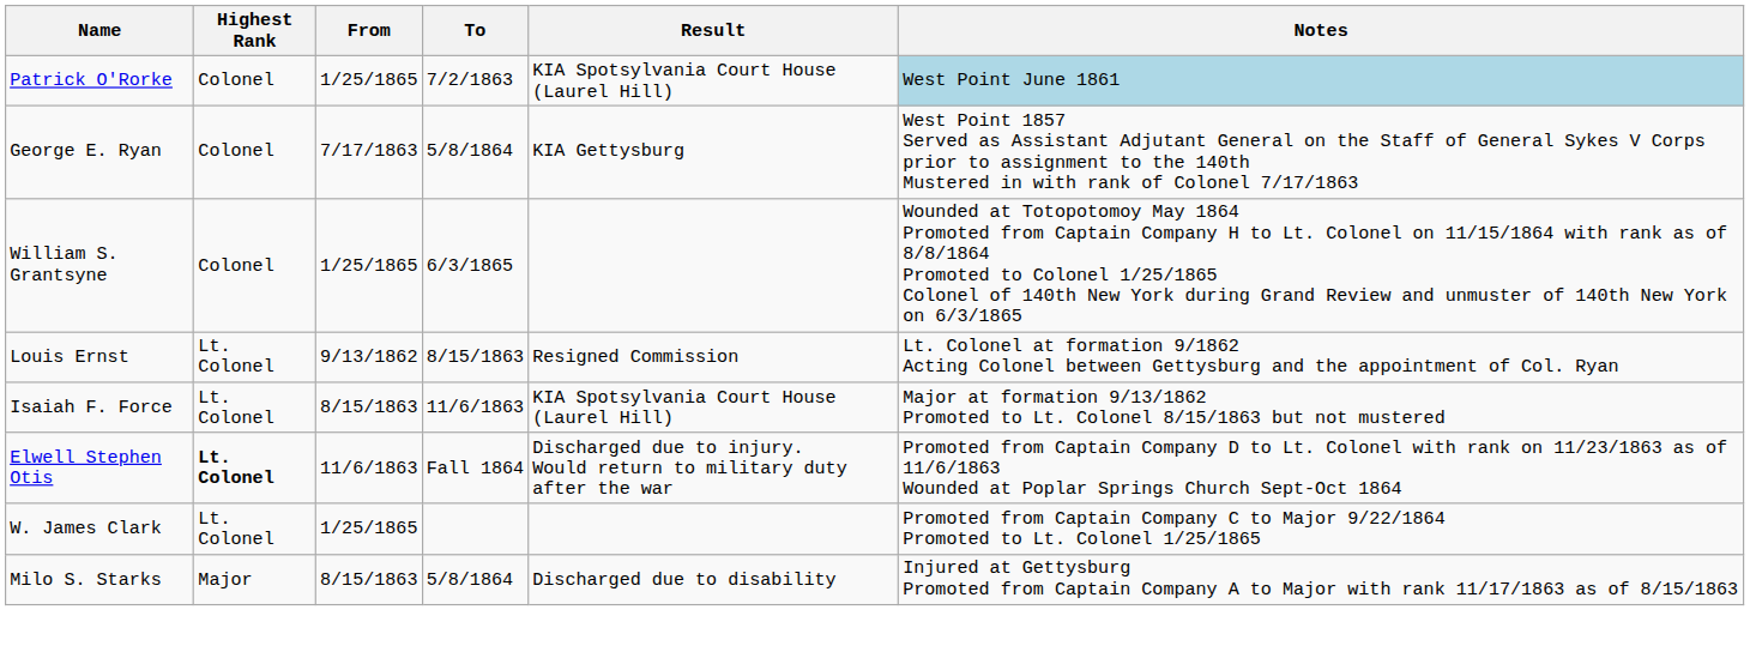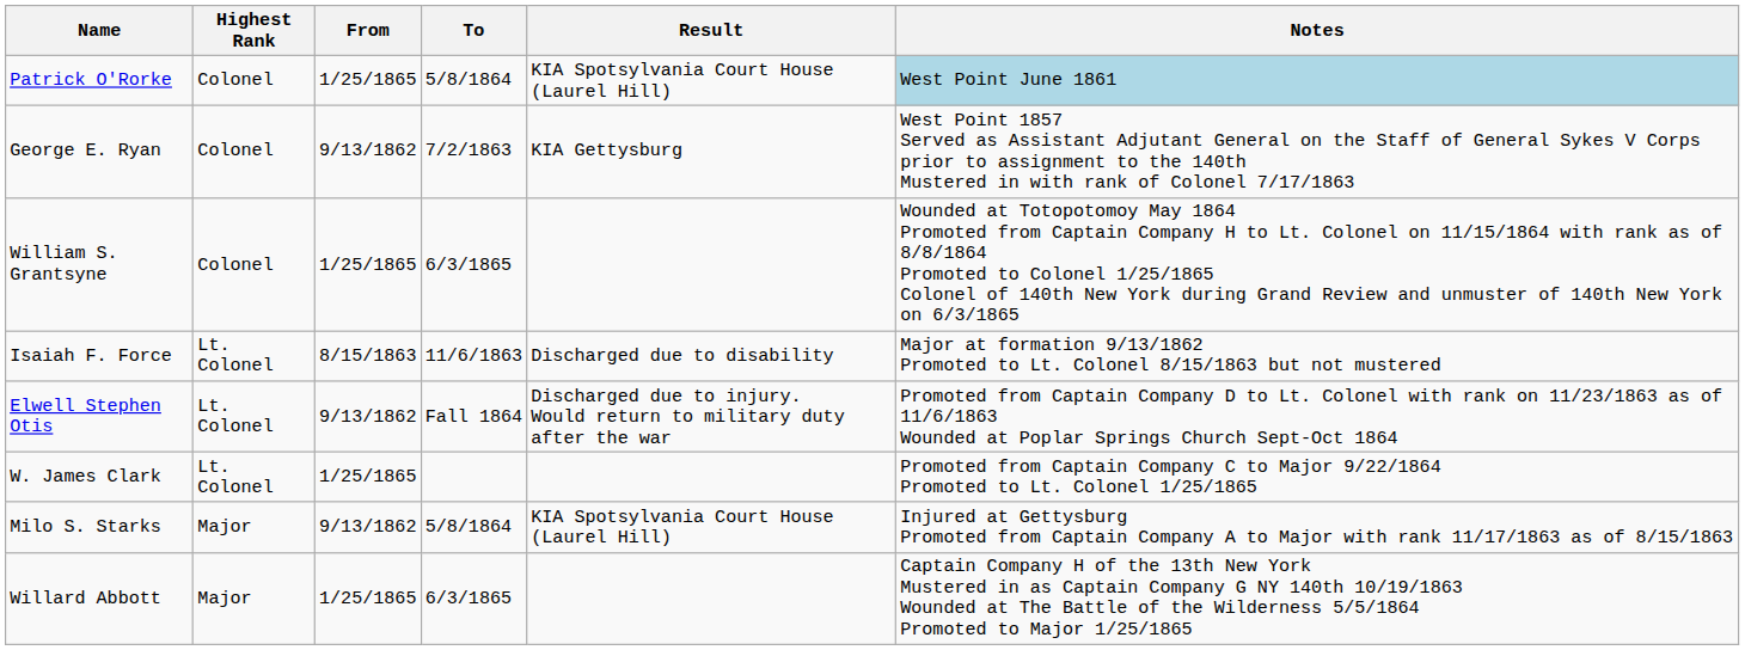 <table class="wikitable">
 <tr>
 <th>Name</th>
 <th>Highest Rank</th>
 <th>From</th>
 <th>To</th>
 <th>Result</th>
 <th>Notes</th>
 </tr>
 <tr>
 <td><a href='#'>Patrick O'Rorke</a></td>
 <td>Colonel</td>
 <td>1/25/1865</td>
-<td>7/2/1863 </td>
+<td>5/8/1864 </td>
 <td>KIA Spotsylvania Court House (Laurel Hill)</td>
 <td style="background: lightblue;">West Point June 1861</td>
 </tr>
 <tr>
 <td>George E. Ryan</td>
 <td>Colonel</td>
-<td>7/17/1863</td>
-<td>5/8/1864 </td>
+<td>9/13/1862</td>
+<td>7/2/1863 </td>
 <td>KIA Gettysburg</td>
 <td>West Point 1857<br>Served as Assistant Adjutant General on the Staff of General Sykes V Corps prior to assignment to the 140th<br>Mustered in with rank of Colonel 7/17/1863</td>
 </tr>
 <tr>
 <td>William S. Grantsyne</td>
 <td>Colonel</td>
 <td>1/25/1865</td>
 <td>6/3/1865</td>
 <td></td>
 <td>Wounded at Totopotomoy May 1864<br>Promoted from Captain Company H to Lt. Colonel on 11/15/1864 with rank as of 8/8/1864<br>Promoted to Colonel 1/25/1865<br>Colonel of 140th New York during Grand Review and unmuster of 140th New York on 6/3/1865</td>
 </tr>
 <tr>
-<td>Louis Ernst</td>
-<td>Lt. Colonel</td>
-<td>9/13/1862</td>
-<td>8/15/1863</td>
-<td>Resigned Commission</td>
-<td>Lt. Colonel at formation 9/1862<br>Acting Colonel between Gettysburg and the appointment of Col. Ryan</td>
-</tr>
-<tr>
 <td>Isaiah F. Force</td>
 <td>Lt. Colonel</td>
 <td>8/15/1863</td>
 <td>11/6/1863</td>
-<td>KIA Spotsylvania Court House (Laurel Hill)</td>
+<td>Discharged due to disability</td>
 <td>Major at formation 9/13/1862<br>Promoted to Lt. Colonel 8/15/1863 but not mustered</td>
 </tr>
 <tr>
 <td><a href='#'>Elwell Stephen Otis</a></td>
-<td><strong>Lt. Colonel</strong></td>
-<td>11/6/1863</td>
+<td>Lt. Colonel</td>
+<td>9/13/1862</td>
 <td>Fall 1864</td>
 <td>Discharged due to injury.<br>Would return to military duty after the war</td>
 <td>Promoted from Captain Company D to Lt. Colonel with rank on 11/23/1863 as of 11/6/1863<br>Wounded at Poplar Springs Church Sept-Oct 1864</td>
 </tr>
 <tr>
 <td>W. James Clark</td>
 <td>Lt. Colonel</td>
 <td>1/25/1865</td>
 <td></td>
 <td></td>
 <td>Promoted from Captain Company C to Major 9/22/1864<br>Promoted to Lt. Colonel 1/25/1865</td>
 </tr>
 <tr>
 <td>Milo S. Starks</td>
 <td>Major</td>
-<td>8/15/1863</td>
+<td>9/13/1862</td>
 <td>5/8/1864 </td>
-<td>Discharged due to disability</td>
+<td>KIA Spotsylvania Court House (Laurel Hill)</td>
 <td>Injured at Gettysburg<br>Promoted from Captain Company A to Major with rank 11/17/1863 as of 8/15/1863</td>
 </tr>
+<tr>
+<td>Willard Abbott</td>
+<td>Major</td>
+<td>1/25/1865</td>
+<td>6/3/1865</td>
+<td></td>
+<td>Captain Company H of the 13th New York<br>Mustered in as Captain Company G NY 140th 10/19/1863<br>Wounded at The Battle of the Wilderness 5/5/1864<br>Promoted to Major 1/25/1865</td>
+</tr>
 </table>
